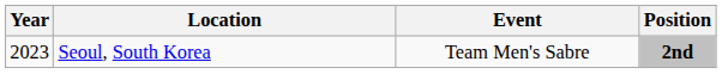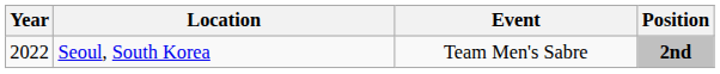 <table class="wikitable" style="text-align:center;">
 <tr>
 <th>Year</th>
 <th style="width:17em">Location</th>
 <th style="width:12em">Event</th>
 <th>Position</th>
 </tr>
 <tr>
-<td>2023</td>
+<td>2022</td>
 <td rowspan="1" align="left"> <a href='#'>Seoul</a>, <a href='#'>South Korea</a></td>
 <td>Team Men's Sabre</td>
 <td bgcolor="silver"><strong>2nd</strong></td>
 </tr>
 </table>
